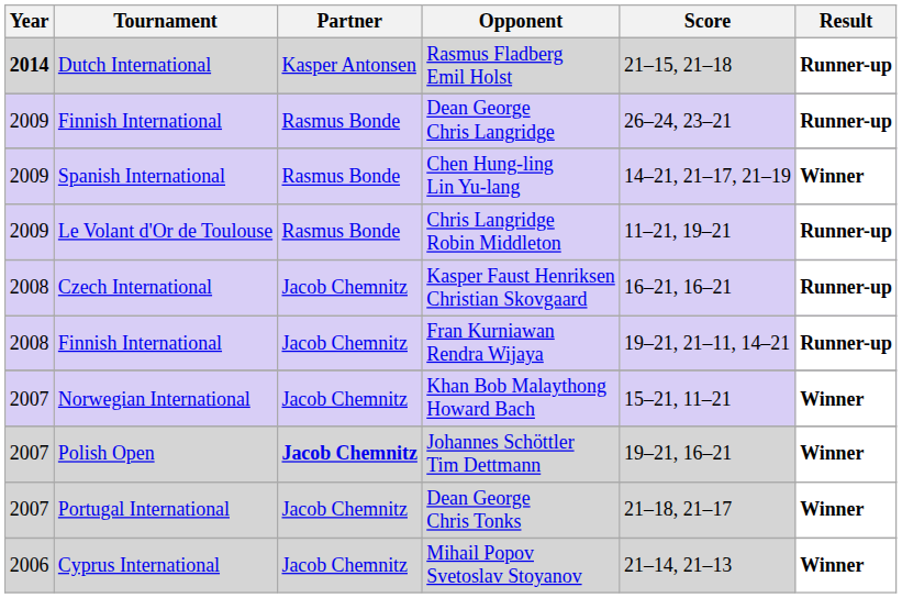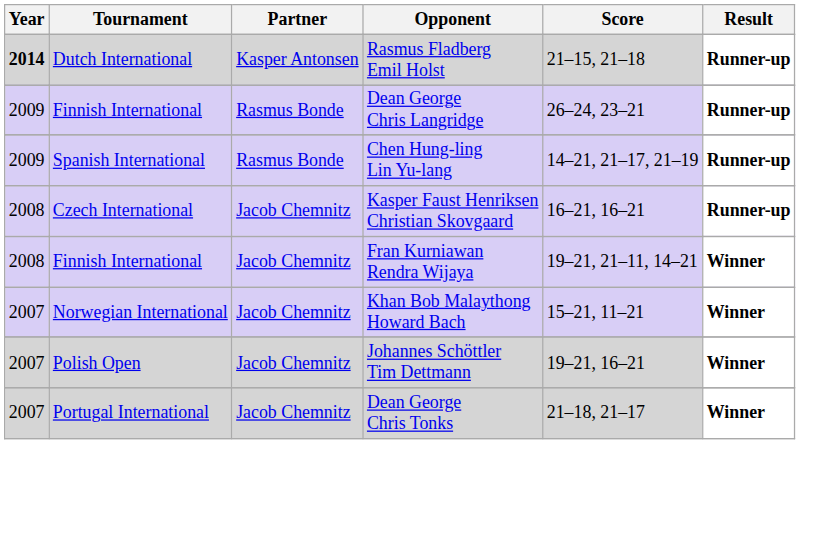 <table class="sortable wikitable" style="font-size: 90%;">
 <tr>
 <th>Year</th>
 <th>Tournament</th>
 <th>Partner</th>
 <th>Opponent</th>
 <th>Score</th>
 <th>Result</th>
 </tr>
 <tr>
 </tr>
 <tr style="background:#D5D5D5">
 <td align="center"><strong>2014</strong></td>
 <td align="left"><a href='#'>Dutch International</a></td>
 <td align="left"> <a href='#'>Kasper Antonsen</a></td>
 <td align="left"> <a href='#'>Rasmus Fladberg</a><br> <a href='#'>Emil Holst</a></td>
 <td align="left">21–15, 21–18</td>
 <td style="text-align:left; background:white"> <strong>Runner-up</strong></td>
 </tr>
 <tr>
 </tr>
 <tr style="background:#D8CEF6">
 <td align="center">2009</td>
 <td align="left"><a href='#'>Finnish International</a></td>
 <td align="left"> <a href='#'>Rasmus Bonde</a></td>
 <td align="left"> <a href='#'>Dean George</a><br> <a href='#'>Chris Langridge</a></td>
 <td align="left">26–24, 23–21</td>
 <td style="text-align:left; background:white"> <strong>Runner-up</strong></td>
 </tr>
 <tr>
 </tr>
 <tr style="background:#D8CEF6">
 <td align="center">2009</td>
 <td align="left"><a href='#'>Spanish International</a></td>
 <td align="left"> <a href='#'>Rasmus Bonde</a></td>
 <td align="left"> <a href='#'>Chen Hung-ling</a><br> <a href='#'>Lin Yu-lang</a></td>
 <td align="left">14–21, 21–17, 21–19</td>
-<td style="text-align:left; background:white"> <strong>Winner</strong></td>
+<td style="text-align:left; background:white"> <strong>Runner-up</strong></td>
 </tr>
 <tr>
-</tr>
-<tr style="background:#D8CEF6">
-<td align="center">2009</td>
-<td align="left"><a href='#'>Le Volant d'Or de Toulouse</a></td>
-<td align="left"> <a href='#'>Rasmus Bonde</a></td>
-<td align="left"> <a href='#'>Chris Langridge</a><br> <a href='#'>Robin Middleton</a></td>
-<td align="left">11–21, 19–21</td>
-<td style="text-align:left; background:white"> <strong>Runner-up</strong></td>
 </tr>
 <tr>
 </tr>
 <tr style="background:#D8CEF6">
 <td align="center">2008</td>
 <td align="left"><a href='#'>Czech International</a></td>
 <td align="left"> <a href='#'>Jacob Chemnitz</a></td>
 <td align="left"> <a href='#'>Kasper Faust Henriksen</a><br> <a href='#'>Christian Skovgaard</a></td>
 <td align="left">16–21, 16–21</td>
 <td style="text-align:left; background:white"> <strong>Runner-up</strong></td>
 </tr>
 <tr>
 </tr>
 <tr style="background:#D8CEF6">
 <td align="center">2008</td>
 <td align="left"><a href='#'>Finnish International</a></td>
 <td align="left"> <a href='#'>Jacob Chemnitz</a></td>
 <td align="left"> <a href='#'>Fran Kurniawan</a><br> <a href='#'>Rendra Wijaya</a></td>
 <td align="left">19–21, 21–11, 14–21</td>
-<td style="text-align:left; background:white"> <strong>Runner-up</strong></td>
+<td style="text-align:left; background:white"> <strong>Winner</strong></td>
 </tr>
 <tr>
 </tr>
 <tr style="background:#D8CEF6">
 <td align="center">2007</td>
 <td align="left"><a href='#'>Norwegian International</a></td>
 <td align="left"> <a href='#'>Jacob Chemnitz</a></td>
 <td align="left"> <a href='#'>Khan Bob Malaythong</a><br> <a href='#'>Howard Bach</a></td>
 <td align="left">15–21, 11–21</td>
 <td style="text-align:left; background:white"> <strong>Winner</strong></td>
 </tr>
 <tr>
 </tr>
 <tr style="background:#D5D5D5">
 <td align="center">2007</td>
 <td align="left"><a href='#'>Polish Open</a></td>
-<td align="left"><strong> <a href='#'>Jacob Chemnitz</a></strong></td>
+<td align="left"> <a href='#'>Jacob Chemnitz</a></td>
 <td align="left"> <a href='#'>Johannes Schöttler</a><br> <a href='#'>Tim Dettmann</a></td>
 <td align="left">19–21, 16–21</td>
 <td style="text-align:left; background:white"> <strong>Winner</strong></td>
 </tr>
 <tr>
 </tr>
 <tr style="background:#D5D5D5">
 <td align="center">2007</td>
 <td align="left"><a href='#'>Portugal International</a></td>
 <td align="left"> <a href='#'>Jacob Chemnitz</a></td>
 <td align="left"> <a href='#'>Dean George</a><br> <a href='#'>Chris Tonks</a></td>
 <td align="left">21–18, 21–17</td>
 <td style="text-align:left; background:white"> <strong>Winner</strong></td>
 </tr>
 <tr>
 </tr>
-<tr style="background:#D5D5D5">
-<td align="center">2006</td>
-<td align="left"><a href='#'>Cyprus International</a></td>
-<td align="left"> <a href='#'>Jacob Chemnitz</a></td>
-<td align="left"> <a href='#'>Mihail Popov</a><br> <a href='#'>Svetoslav Stoyanov</a></td>
-<td align="left">21–14, 21–13</td>
-<td style="text-align:left; background:white"> <strong>Winner</strong></td>
-</tr>
 </table>
